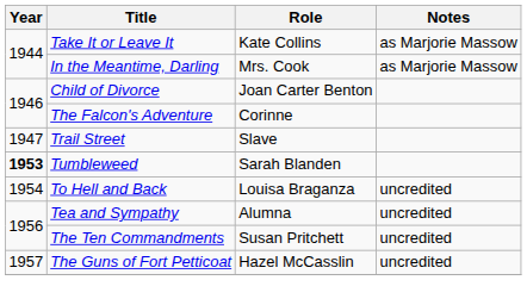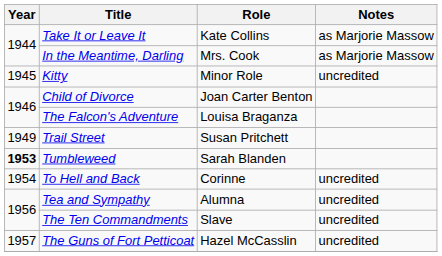 <table class="wikitable sortable">
 <tr>
 <th>Year</th>
 <th>Title</th>
 <th>Role</th>
 <th>Notes</th>
 </tr>
 <tr>
 <td rowspan=2>1944</td>
 <td><em><a href='#'>Take It or Leave It</a></em></td>
 <td>Kate Collins</td>
 <td>as Marjorie Massow</td>
 </tr>
 <tr>
 <td><em><a href='#'>In the Meantime, Darling</a></em></td>
 <td>Mrs. Cook</td>
 <td>as Marjorie Massow</td>
 </tr>
 <tr>
+<td>1945</td>
+<td><em><a href='#'>Kitty</a></em></td>
+<td>Minor Role</td>
+<td>uncredited</td>
+</tr>
+<tr>
 <td rowspan=2>1946</td>
 <td><em><a href='#'>Child of Divorce</a></em></td>
 <td>Joan Carter Benton</td>
 <td></td>
 </tr>
 <tr>
 <td><em><a href='#'>The Falcon's Adventure</a></em></td>
-<td>Corinne</td>
+<td>Louisa Braganza</td>
 <td></td>
 </tr>
 <tr>
-<td>1947</td>
+<td>1949</td>
 <td><em><a href='#'>Trail Street</a></em></td>
-<td>Slave</td>
+<td>Susan Pritchett</td>
 <td></td>
 </tr>
 <tr>
 <td><strong>1953</strong></td>
 <td><em><a href='#'>Tumbleweed</a></em></td>
 <td>Sarah Blanden</td>
 <td></td>
 </tr>
 <tr>
 <td>1954</td>
 <td><em><a href='#'>To Hell and Back</a></em></td>
-<td>Louisa Braganza</td>
+<td>Corinne</td>
 <td>uncredited</td>
 </tr>
 <tr>
 <td rowspan=2>1956</td>
 <td><em><a href='#'>Tea and Sympathy</a></em></td>
 <td>Alumna</td>
 <td>uncredited</td>
 </tr>
 <tr>
 <td><em><a href='#'>The Ten Commandments</a></em></td>
-<td>Susan Pritchett</td>
+<td>Slave</td>
 <td>uncredited</td>
 </tr>
 <tr>
 <td>1957</td>
 <td><em><a href='#'>The Guns of Fort Petticoat</a></em></td>
 <td>Hazel McCasslin</td>
 <td>uncredited</td>
 </tr>
 <tr>
 </tr>
 </table>
